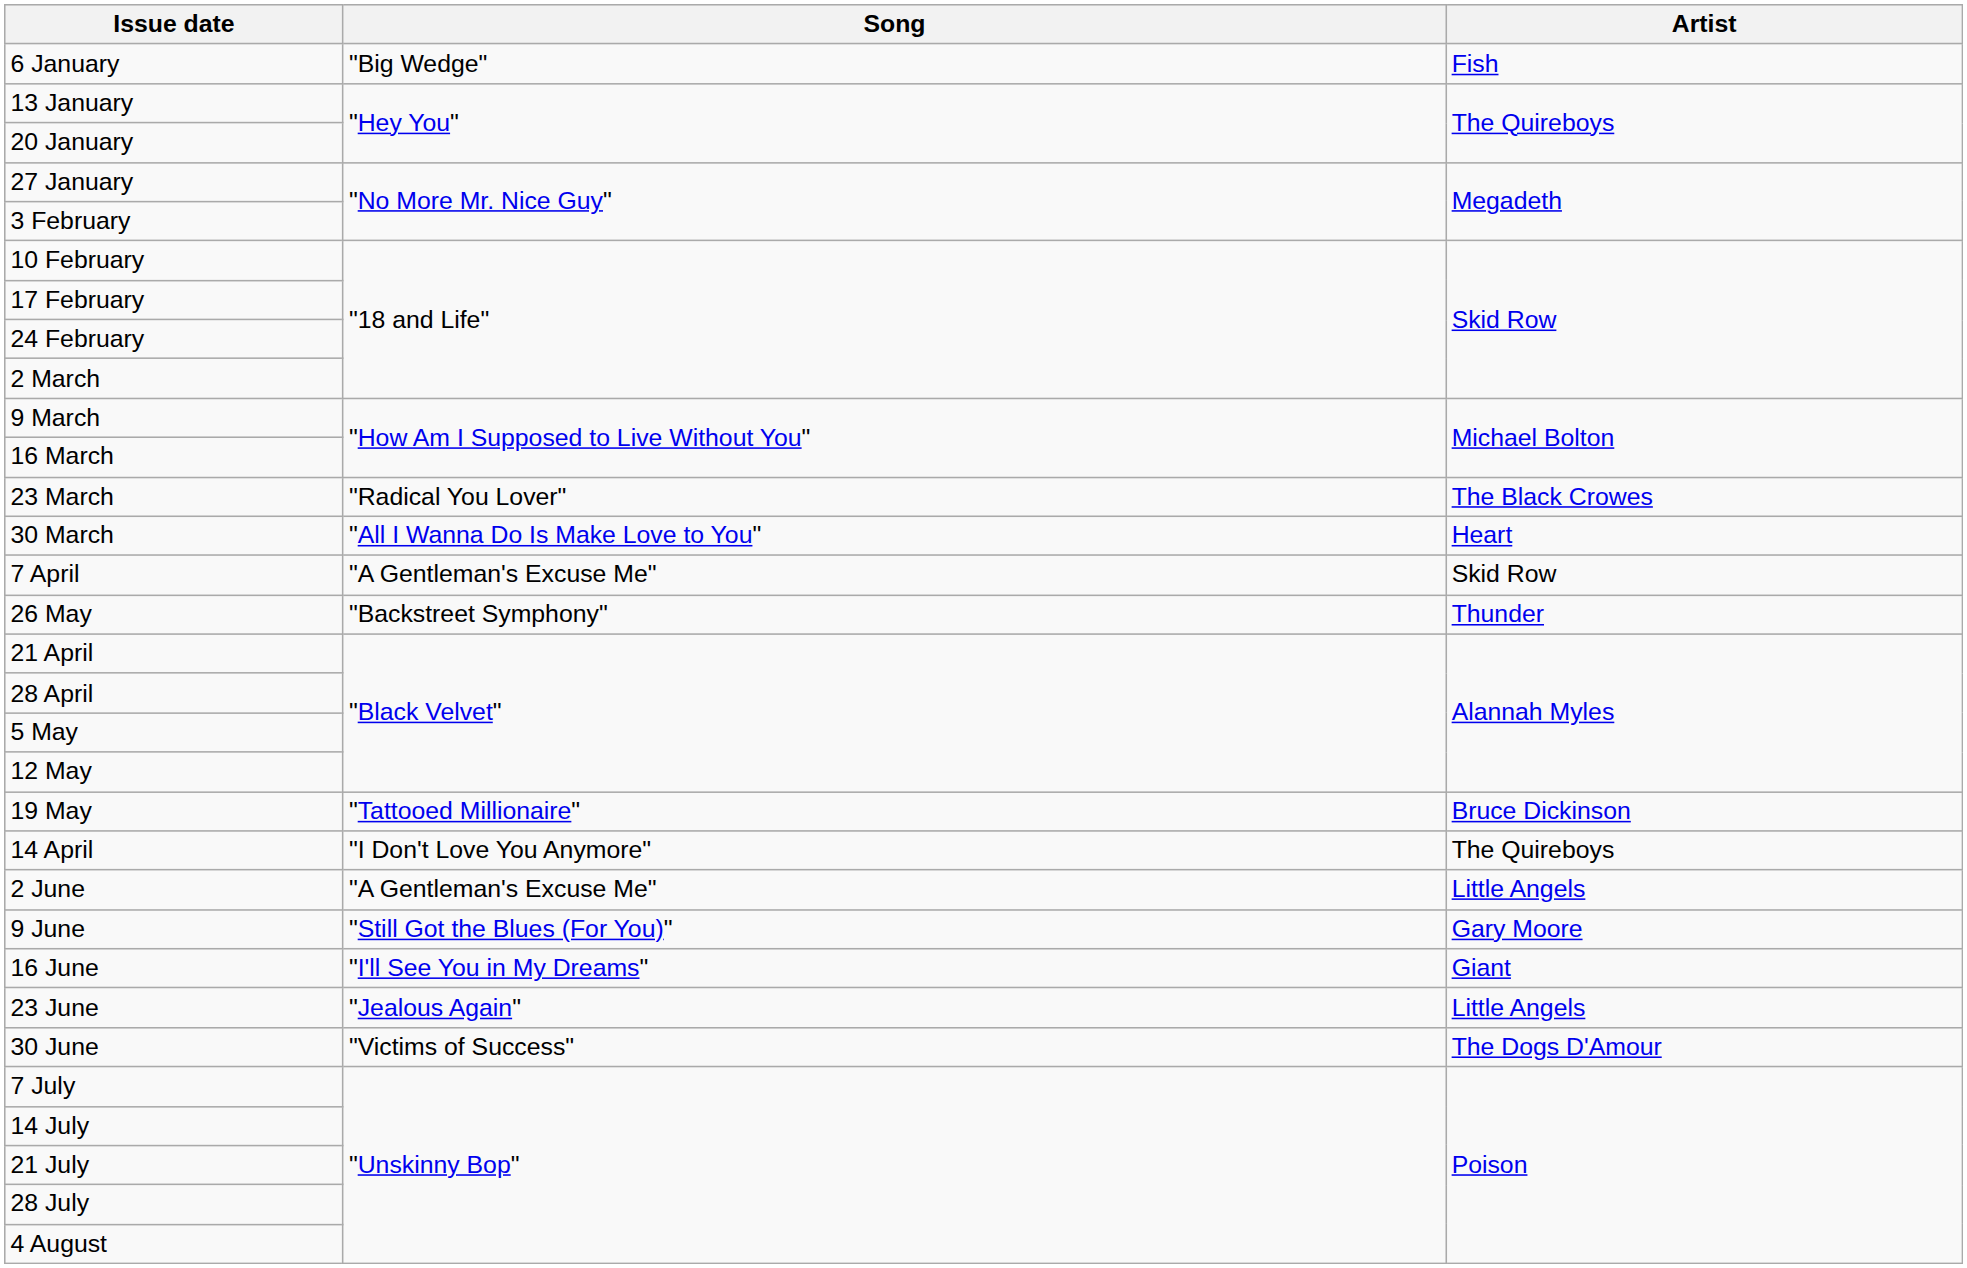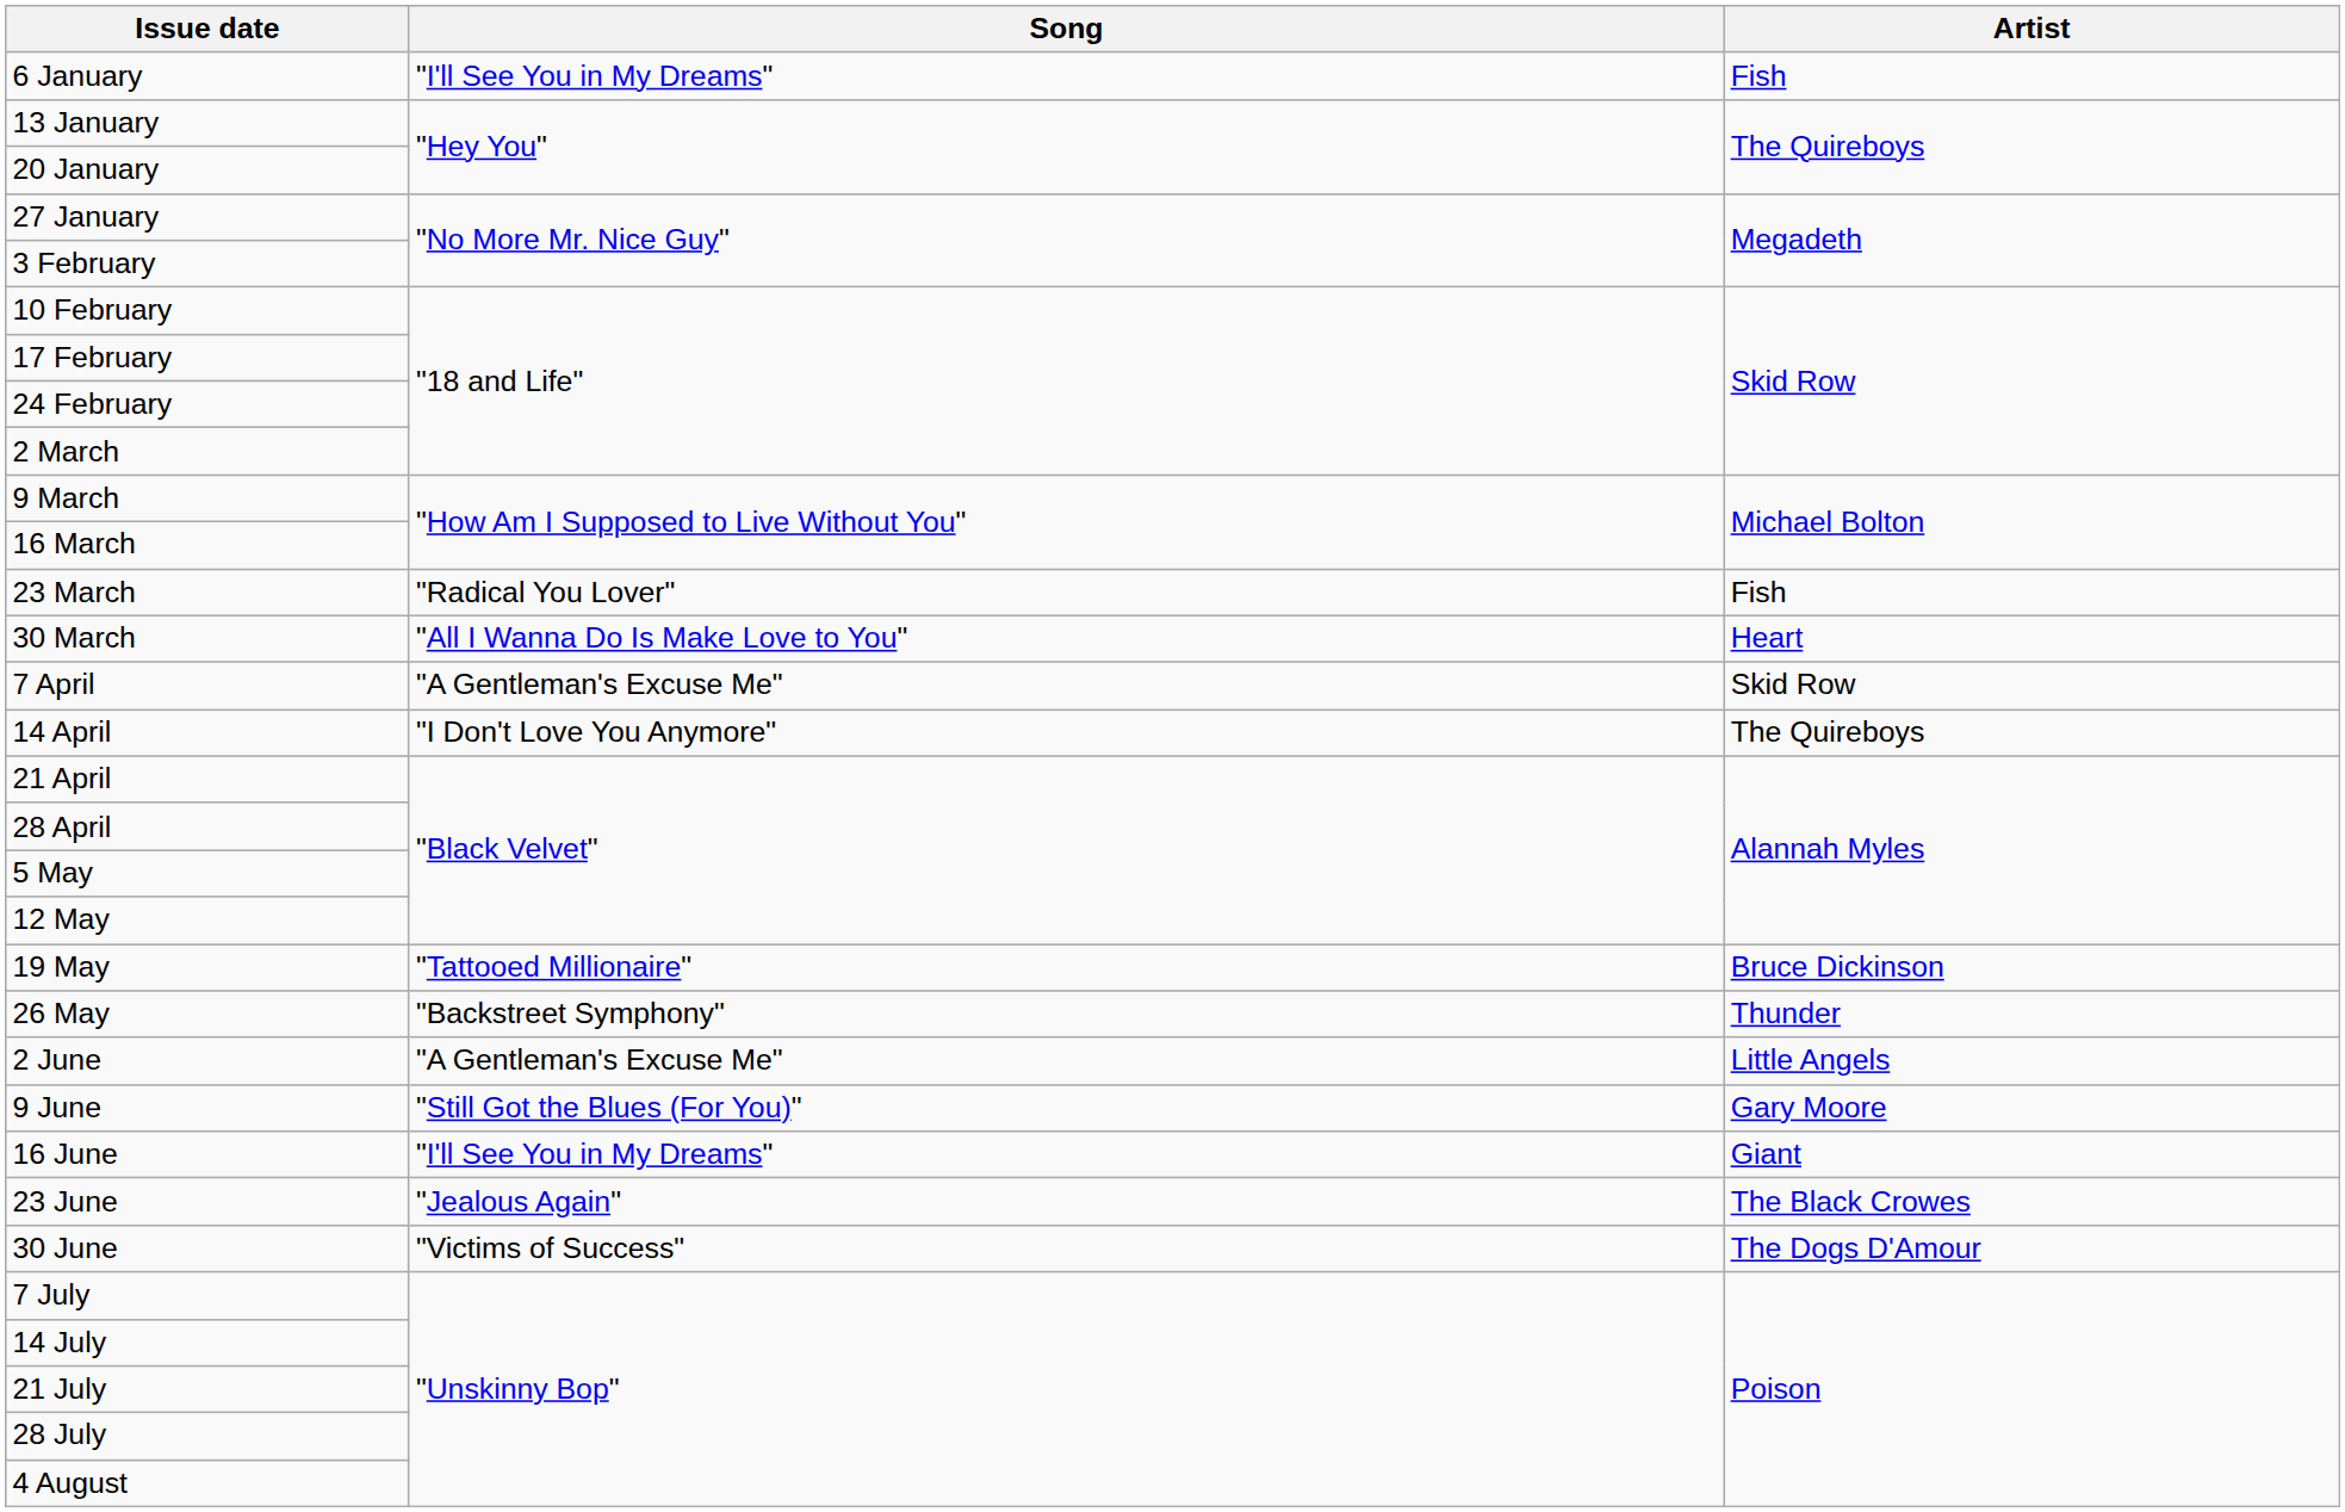 <table width="100%" class=wikitable>
 <tr>
 <th>Issue date</th>
 <th>Song</th>
 <th>Artist</th>
 </tr>
 <tr>
 <td>6 January</td>
-<td>"Big Wedge"</td>
+<td>"<a href='#'>I'll See You in My Dreams</a>"</td>
 <td><a href='#'>Fish</a></td>
 </tr>
 <tr>
 <td>13 January</td>
 <td rowspan=2>"<a href='#'>Hey You</a>"</td>
 <td rowspan=2><a href='#'>The Quireboys</a></td>
 </tr>
 <tr>
 <td>20 January</td>
 </tr>
 <tr>
 <td>27 January</td>
 <td rowspan=2>"<a href='#'>No More Mr. Nice Guy</a>"</td>
 <td rowspan=2><a href='#'>Megadeth</a></td>
 </tr>
 <tr>
 <td>3 February</td>
 </tr>
 <tr>
 <td>10 February</td>
 <td rowspan=4>"18 and Life"</td>
 <td rowspan=4><a href='#'>Skid Row</a></td>
 </tr>
 <tr>
 <td>17 February</td>
 </tr>
 <tr>
 <td>24 February</td>
 </tr>
 <tr>
 <td>2 March</td>
 </tr>
 <tr>
 <td>9 March</td>
 <td rowspan=2>"<a href='#'>How Am I Supposed to Live Without You</a>"</td>
 <td rowspan=2><a href='#'>Michael Bolton</a></td>
 </tr>
 <tr>
 <td>16 March</td>
 </tr>
 <tr>
 <td>23 March</td>
 <td>"Radical You Lover"</td>
-<td><a href='#'>The Black Crowes</a></td>
+<td>Fish</td>
 </tr>
 <tr>
 <td>30 March</td>
 <td>"<a href='#'>All I Wanna Do Is Make Love to You</a>"</td>
 <td><a href='#'>Heart</a></td>
 </tr>
 <tr>
 <td>7 April</td>
 <td>"A Gentleman's Excuse Me"</td>
 <td>Skid Row</td>
 </tr>
 <tr>
-<td>26 May</td>
-<td>"Backstreet Symphony"</td>
-<td><a href='#'>Thunder</a></td>
+<td>14 April</td>
+<td>"I Don't Love You Anymore"</td>
+<td>The Quireboys</td>
 </tr>
 <tr>
 <td>21 April</td>
 <td rowspan=4>"<a href='#'>Black Velvet</a>"</td>
 <td rowspan=4><a href='#'>Alannah Myles</a></td>
 </tr>
 <tr>
 <td>28 April</td>
 </tr>
 <tr>
 <td>5 May</td>
 </tr>
 <tr>
 <td>12 May</td>
 </tr>
 <tr>
 <td>19 May</td>
 <td>"<a href='#'>Tattooed Millionaire</a>"</td>
 <td><a href='#'>Bruce Dickinson</a></td>
 </tr>
 <tr>
-<td>14 April</td>
-<td>"I Don't Love You Anymore"</td>
-<td>The Quireboys</td>
+<td>26 May</td>
+<td>"Backstreet Symphony"</td>
+<td><a href='#'>Thunder</a></td>
 </tr>
 <tr>
 <td>2 June</td>
 <td>"A Gentleman's Excuse Me"</td>
 <td><a href='#'>Little Angels</a></td>
 </tr>
 <tr>
 <td>9 June</td>
 <td>"<a href='#'>Still Got the Blues (For You)</a>"</td>
 <td><a href='#'>Gary Moore</a></td>
 </tr>
 <tr>
 <td>16 June</td>
 <td>"<a href='#'>I'll See You in My Dreams</a>"</td>
 <td><a href='#'>Giant</a></td>
 </tr>
 <tr>
 <td>23 June</td>
 <td>"<a href='#'>Jealous Again</a>"</td>
-<td><a href='#'>Little Angels</a></td>
+<td><a href='#'>The Black Crowes</a></td>
 </tr>
 <tr>
 <td>30 June</td>
 <td>"Victims of Success"</td>
 <td><a href='#'>The Dogs D'Amour</a></td>
 </tr>
 <tr>
 <td>7 July</td>
 <td rowspan=5>"<a href='#'>Unskinny Bop</a>"</td>
 <td rowspan=5><a href='#'>Poison</a></td>
 </tr>
 <tr>
 <td>14 July</td>
 </tr>
 <tr>
 <td>21 July</td>
 </tr>
 <tr>
 <td>28 July</td>
 </tr>
 <tr>
 <td>4 August</td>
 </tr>
 </table>
